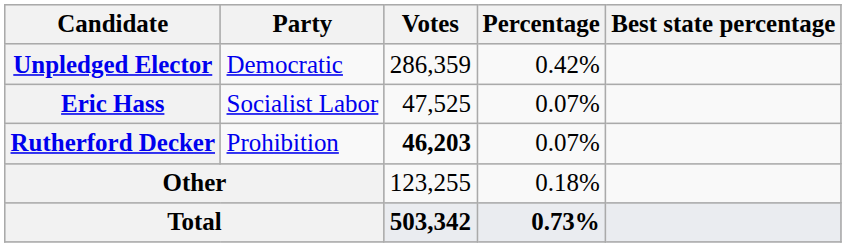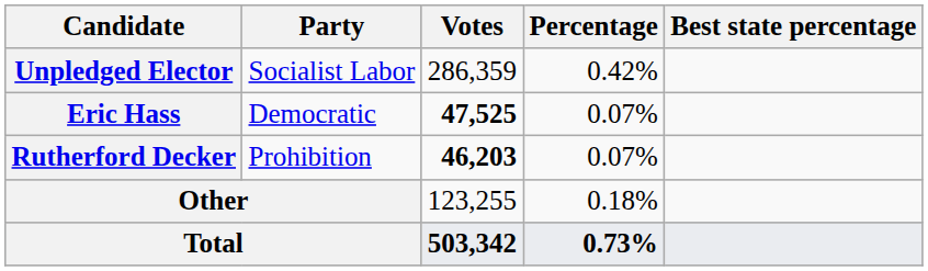 <table class="wikitable sortable" style="text-align:right;">
 <tr>
 <th scope="col">Candidate</th>
 <th scope="col">Party</th>
 <th scope="col">Votes</th>
 <th scope="col">Percentage</th>
 <th scope="col">Best state percentage</th>
 </tr>
 <tr>
 <th scope="row"><a href='#'>Unpledged Elector</a></th>
-<td style="text-align:left;"><a href='#'>Democratic</a></td>
+<td style="text-align:left;"><a href='#'>Socialist Labor</a></td>
 <td>286,359</td>
 <td>0.42%</td>
 <td></td>
 </tr>
 <tr>
 <th scope="row"><a href='#'>Eric Hass</a></th>
-<td style="text-align:left;"><a href='#'>Socialist Labor</a></td>
-<td>47,525</td>
+<td style="text-align:left;"><a href='#'>Democratic</a></td>
+<td><strong>47,525</strong></td>
 <td>0.07%</td>
 <td></td>
 </tr>
 <tr>
 <th scope="row"><a href='#'>Rutherford Decker</a></th>
 <td style="text-align:left;"><a href='#'>Prohibition</a></td>
 <td><strong>46,203</strong></td>
 <td>0.07%</td>
 <td></td>
 </tr>
 <tr>
 <th scope="row" colspan="2">Other</th>
 <td>123,255</td>
 <td>0.18%</td>
 <td></td>
 </tr>
 <tr style="font-weight:bold; background-color:#eaecf0;">
 <th scope="row" colspan="2">Total</th>
 <td>503,342</td>
 <td>0.73%</td>
 <td></td>
 </tr>
 </table>
